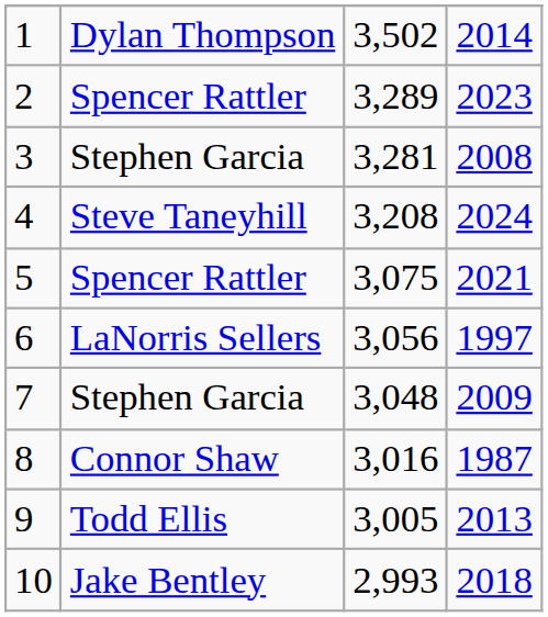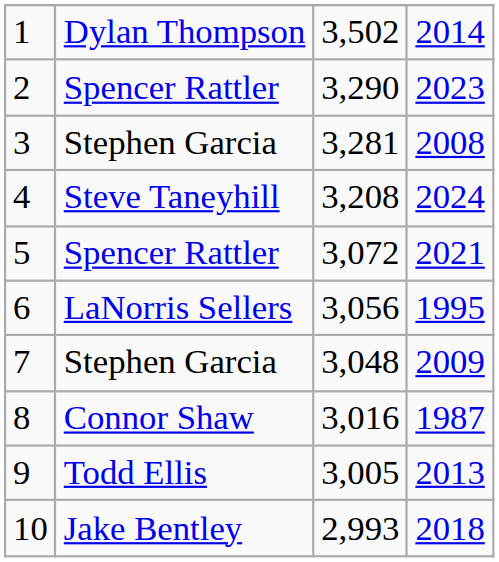 <table class="wikitable">
 <tr>
 </tr>
 <tr>
 <td>1</td>
 <td><a href='#'>Dylan Thompson</a></td>
 <td><abbr>3,502</abbr></td>
 <td><a href='#'>2014</a></td>
 </tr>
 <tr>
 <td>2</td>
 <td><a href='#'>Spencer Rattler</a></td>
-<td><abbr>3,289</abbr></td>
+<td><abbr>3,290</abbr></td>
 <td><a href='#'>2023</a></td>
 </tr>
 <tr>
 <td>3</td>
 <td>Stephen Garcia</td>
 <td><abbr>3,281</abbr></td>
 <td><a href='#'>2008</a></td>
 </tr>
 <tr>
 <td>4</td>
 <td><a href='#'>Steve Taneyhill</a></td>
 <td><abbr>3,208</abbr></td>
 <td><a href='#'>2024</a></td>
 </tr>
 <tr>
 <td>5</td>
 <td><a href='#'>Spencer Rattler</a></td>
-<td><abbr>3,075</abbr></td>
+<td><abbr>3,072</abbr></td>
 <td><a href='#'>2021</a></td>
 </tr>
 <tr>
 <td>6</td>
 <td><a href='#'>LaNorris Sellers</a></td>
 <td><abbr>3,056</abbr></td>
-<td><a href='#'>1997</a></td>
+<td><a href='#'>1995</a></td>
 </tr>
 <tr>
 <td>7</td>
 <td>Stephen Garcia</td>
 <td><abbr>3,048</abbr></td>
 <td><a href='#'>2009</a></td>
 </tr>
 <tr>
 <td>8</td>
 <td><a href='#'>Connor Shaw</a></td>
 <td><abbr>3,016</abbr></td>
 <td><a href='#'>1987</a></td>
 </tr>
 <tr>
 <td>9</td>
 <td><a href='#'>Todd Ellis</a></td>
 <td><abbr>3,005</abbr></td>
 <td><a href='#'>2013</a></td>
 </tr>
 <tr>
 <td>10</td>
 <td><a href='#'>Jake Bentley</a></td>
 <td><abbr>2,993</abbr></td>
 <td><a href='#'>2018</a></td>
 </tr>
 </table>
